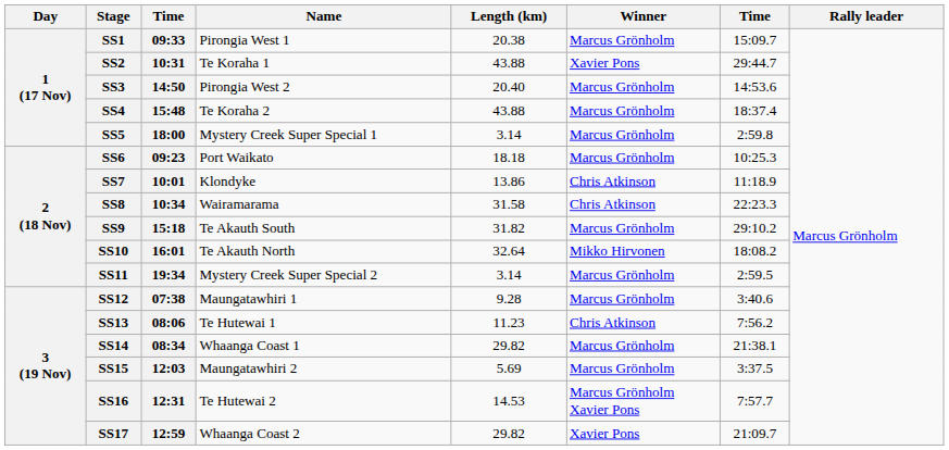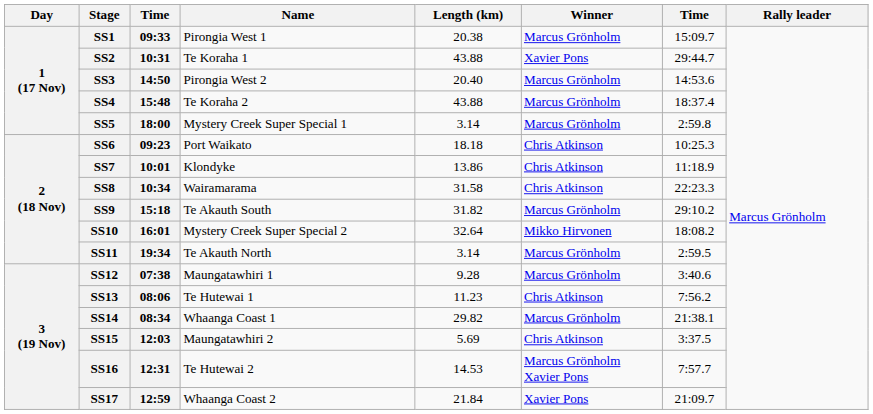 <table class="wikitable" width=100% style="text-align: center; font-size: 90%; max-width: 950px;">
 <tr>
 <th>Day</th>
 <th>Stage</th>
 <th>Time</th>
 <th>Name</th>
 <th>Length (km)</th>
 <th>Winner</th>
 <th>Time</th>
 <th>Rally leader</th>
 </tr>
 <tr>
 <th rowspan=5>1<br>(17 Nov)</th>
 <th>SS1</th>
 <th>09:33</th>
 <td align=left>Pirongia West 1</td>
 <td>20.38</td>
 <td align=left> <a href='#'>Marcus Grönholm</a></td>
 <td>15:09.7</td>
 <td align=left rowspan=17> <a href='#'>Marcus Grönholm</a></td>
 </tr>
 <tr>
 <th>SS2</th>
 <th>10:31</th>
 <td align=left>Te Koraha 1</td>
 <td>43.88</td>
 <td align=left> <a href='#'>Xavier Pons</a></td>
 <td>29:44.7</td>
 </tr>
 <tr>
 <th>SS3</th>
 <th>14:50</th>
 <td align=left>Pirongia West 2</td>
 <td>20.40</td>
 <td align=left> <a href='#'>Marcus Grönholm</a></td>
 <td>14:53.6</td>
 </tr>
 <tr>
 <th>SS4</th>
 <th>15:48</th>
 <td align=left>Te Koraha 2</td>
 <td>43.88</td>
 <td align=left> <a href='#'>Marcus Grönholm</a></td>
 <td>18:37.4</td>
 </tr>
 <tr>
 <th>SS5</th>
 <th>18:00</th>
 <td align=left>Mystery Creek Super Special 1</td>
 <td>3.14</td>
 <td align=left> <a href='#'>Marcus Grönholm</a></td>
 <td>2:59.8</td>
 </tr>
 <tr>
 <th rowspan=6>2<br>(18 Nov)</th>
 <th>SS6</th>
 <th>09:23</th>
 <td align=left>Port Waikato</td>
 <td>18.18</td>
-<td align=left> <a href='#'>Marcus Grönholm</a></td>
+<td align=left> <a href='#'>Chris Atkinson</a></td>
 <td>10:25.3</td>
 </tr>
 <tr>
 <th>SS7</th>
 <th>10:01</th>
 <td align=left>Klondyke</td>
 <td>13.86</td>
 <td align=left> <a href='#'>Chris Atkinson</a></td>
 <td>11:18.9</td>
 </tr>
 <tr>
 <th>SS8</th>
 <th>10:34</th>
 <td align=left>Wairamarama</td>
 <td>31.58</td>
 <td align=left> <a href='#'>Chris Atkinson</a></td>
 <td>22:23.3</td>
 </tr>
 <tr>
 <th>SS9</th>
 <th>15:18</th>
 <td align=left>Te Akauth South</td>
 <td>31.82</td>
 <td align=left> <a href='#'>Marcus Grönholm</a></td>
 <td>29:10.2</td>
 </tr>
 <tr>
 <th>SS10</th>
 <th>16:01</th>
-<td align=left>Te Akauth North</td>
+<td align=left>Mystery Creek Super Special 2</td>
 <td>32.64</td>
 <td align=left> <a href='#'>Mikko Hirvonen</a></td>
 <td>18:08.2</td>
 </tr>
 <tr>
 <th>SS11</th>
 <th>19:34</th>
-<td align=left>Mystery Creek Super Special 2</td>
+<td align=left>Te Akauth North</td>
 <td>3.14</td>
 <td align=left> <a href='#'>Marcus Grönholm</a></td>
 <td>2:59.5</td>
 </tr>
 <tr>
 <th rowspan=6>3<br>(19 Nov)</th>
 <th>SS12</th>
 <th>07:38</th>
 <td align=left>Maungatawhiri 1</td>
 <td>9.28</td>
 <td align=left> <a href='#'>Marcus Grönholm</a></td>
 <td>3:40.6</td>
 </tr>
 <tr>
 <th>SS13</th>
 <th>08:06</th>
 <td align=left>Te Hutewai 1</td>
 <td>11.23</td>
 <td align=left> <a href='#'>Chris Atkinson</a></td>
 <td>7:56.2</td>
 </tr>
 <tr>
 <th>SS14</th>
 <th>08:34</th>
 <td align=left>Whaanga Coast 1</td>
 <td>29.82</td>
 <td align=left> <a href='#'>Marcus Grönholm</a></td>
 <td>21:38.1</td>
 </tr>
 <tr>
 <th>SS15</th>
 <th>12:03</th>
 <td align=left>Maungatawhiri 2</td>
 <td>5.69</td>
-<td align=left> <a href='#'>Marcus Grönholm</a></td>
+<td align=left> <a href='#'>Chris Atkinson</a></td>
 <td>3:37.5</td>
 </tr>
 <tr>
 <th>SS16</th>
 <th>12:31</th>
 <td align=left>Te Hutewai 2</td>
 <td>14.53</td>
 <td align=left> <a href='#'>Marcus Grönholm</a><br> <a href='#'>Xavier Pons</a></td>
 <td>7:57.7</td>
 </tr>
 <tr>
 <th>SS17</th>
 <th>12:59</th>
 <td align=left>Whaanga Coast 2</td>
-<td>29.82</td>
+<td>21.84</td>
 <td align=left> <a href='#'>Xavier Pons</a></td>
 <td>21:09.7</td>
 </tr>
 </table>
